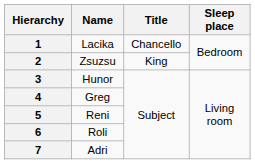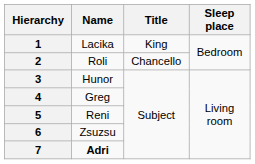 <table class="wikitable" style="text-align: center; font-size:90%; width: 25%">
 <tr>
 <th style="width: 5%;">Hierarchy</th>
 <th style="width: 5%;">Name</th>
 <th style="width: 5%;">Title</th>
 <th style="width: 5%;">Sleep place</th>
 </tr>
 <tr>
 <th>1</th>
 <td>Lacika</td>
-<td>Chancello</td>
+<td>King</td>
 <td rowspan="2">Bedroom</td>
 </tr>
 <tr>
 <th>2</th>
-<td>Zsuzsu</td>
-<td>King</td>
+<td>Roli</td>
+<td>Chancello</td>
 </tr>
 <tr>
 <th>3</th>
 <td>Hunor</td>
 <td rowspan="5">Subject</td>
 <td rowspan="5">Living room</td>
 </tr>
 <tr>
 <th>4</th>
 <td>Greg</td>
 </tr>
 <tr>
 <th>5</th>
 <td>Reni</td>
 </tr>
 <tr>
 <th>6</th>
-<td>Roli</td>
+<td>Zsuzsu</td>
 </tr>
 <tr>
 <th>7</th>
-<td>Adri</td>
+<td><strong>Adri</strong></td>
 </tr>
 </table>
